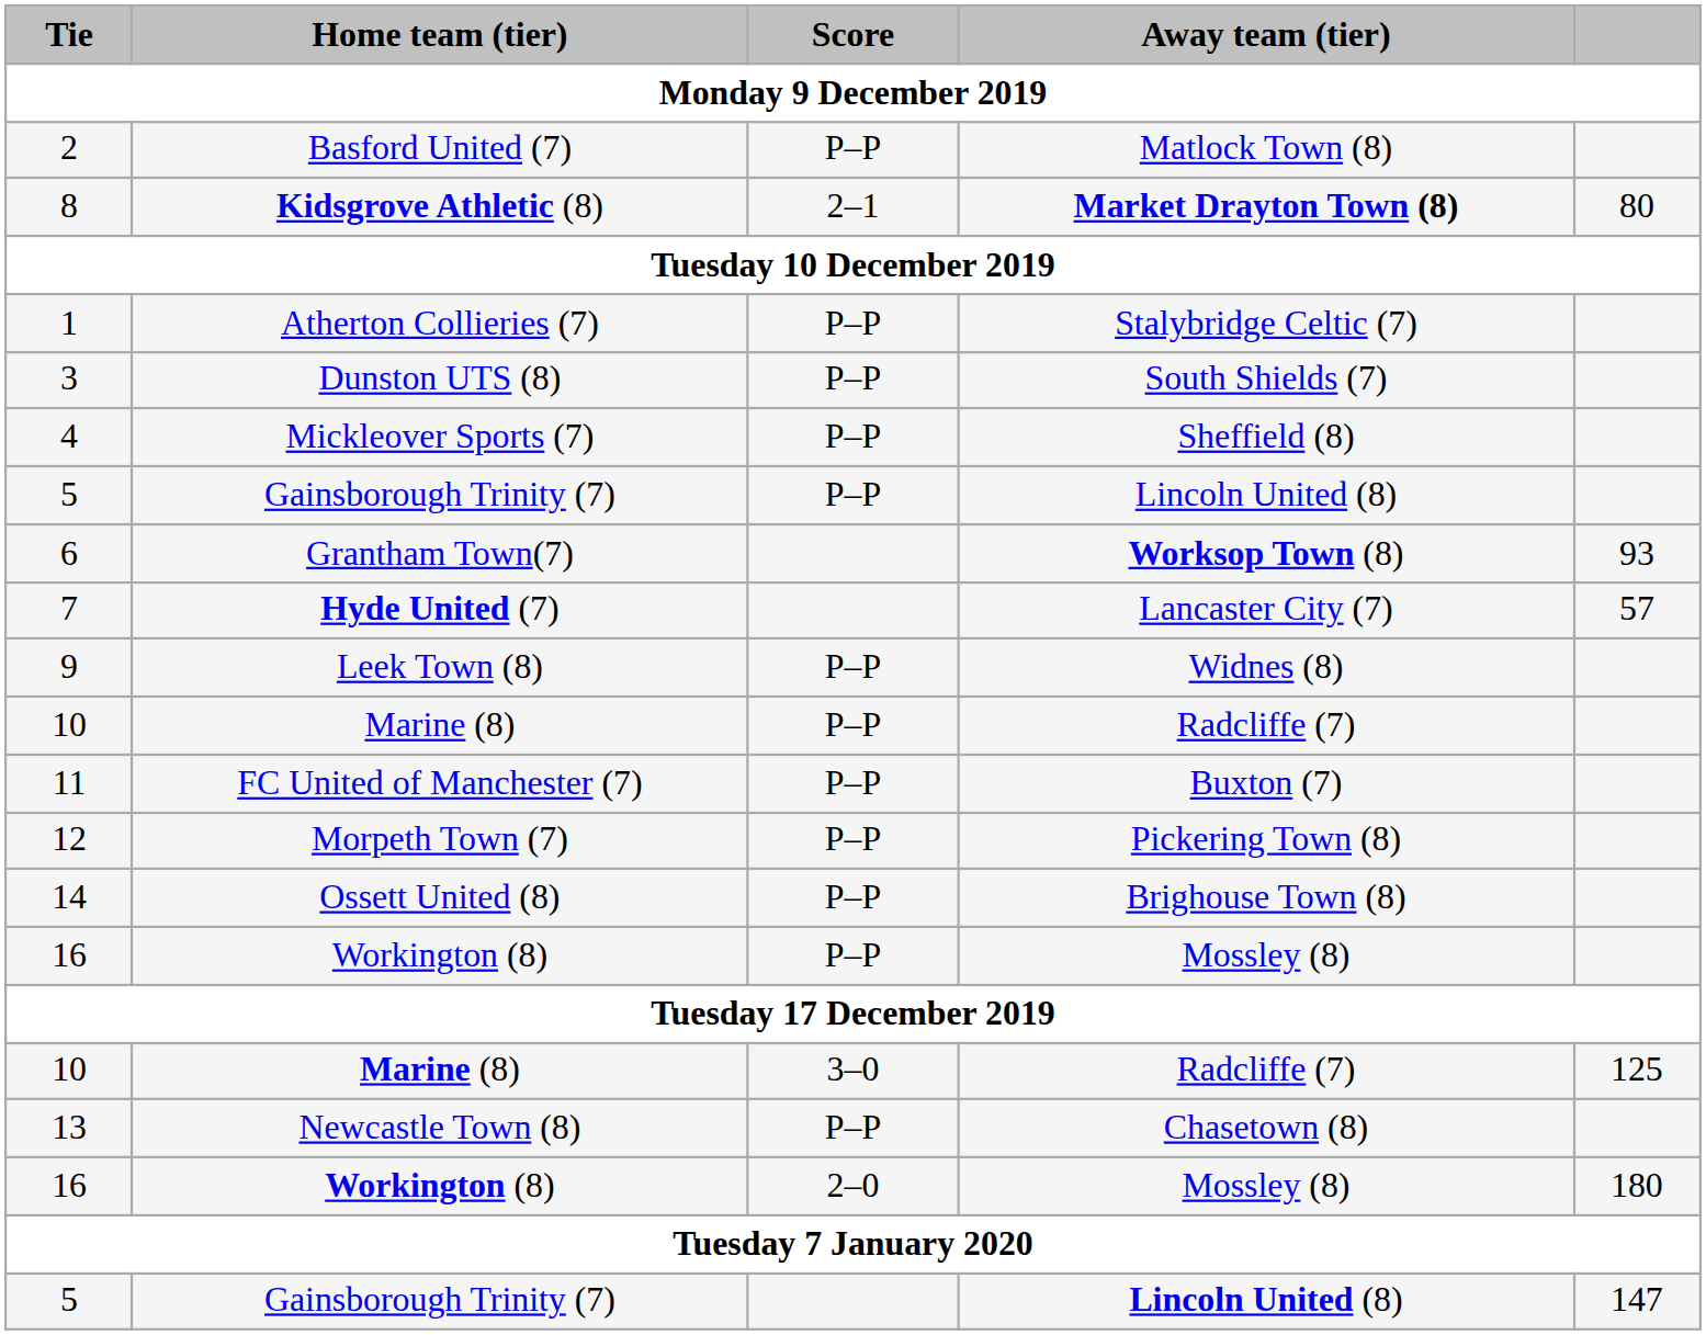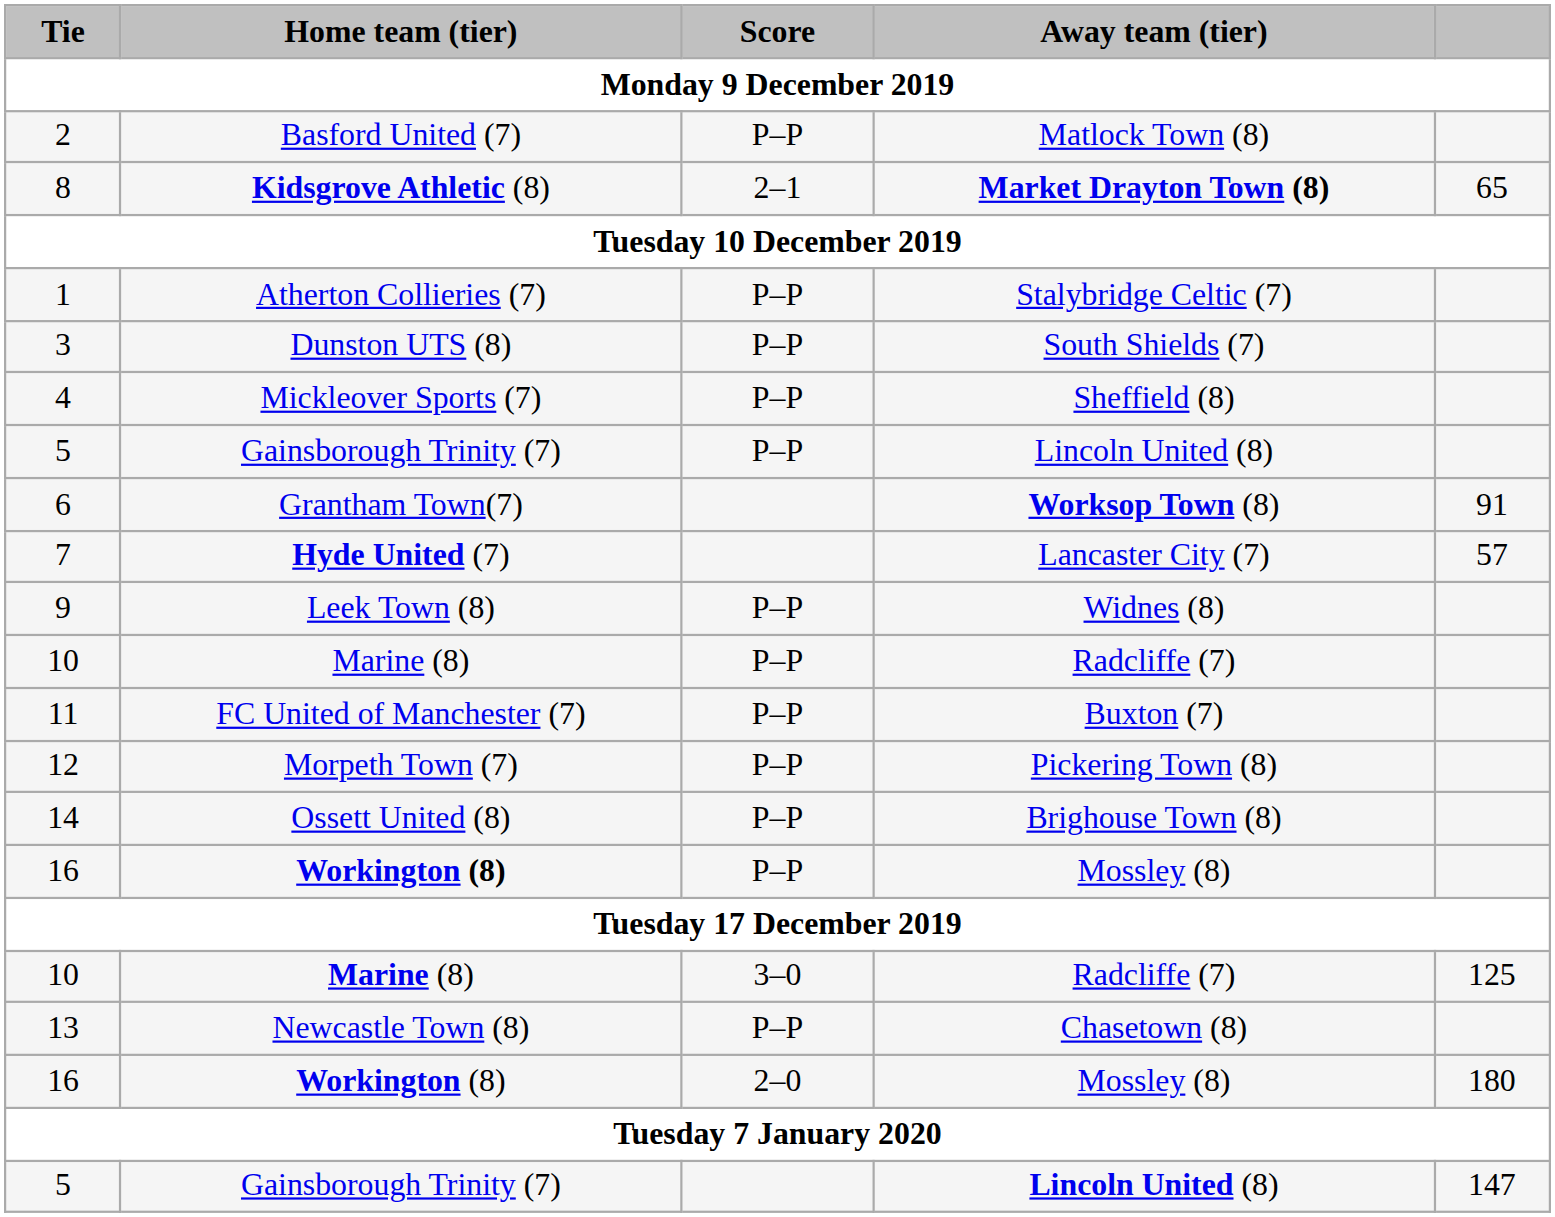 <table class="wikitable" style="width: 700px; background:WhiteSmoke; text-align:center; font-size:90%">
 <tr>
 <td scope="col" style="width:  7.50%; background:silver;"><strong>Tie</strong></td>
 <td scope="col" style="width: 36.25%; background:silver;"><strong>Home team (tier)</strong></td>
 <td scope="col" style="width: 12.50%; background:silver;"><strong>Score</strong></td>
 <td scope="col" style="width: 36.25%; background:silver;"><strong>Away team (tier)</strong></td>
 <td scope="col" style="width:  7.50%; background:silver;"><strong></strong></td>
 </tr>
 <tr>
 <td colspan="5" style= background:White><strong>Monday 9 December 2019</strong></td>
 </tr>
 <tr>
 <td>2</td>
 <td><a href='#'>Basford United</a> (7)</td>
 <td>P–P</td>
 <td><a href='#'>Matlock Town</a> (8)</td>
 <td></td>
 </tr>
 <tr>
 <td>8</td>
 <td><strong><a href='#'>Kidsgrove Athletic</a></strong> (8)</td>
 <td>2–1</td>
 <td><strong><a href='#'>Market Drayton Town</a> (8)</strong></td>
-<td>80</td>
+<td>65</td>
 </tr>
 <tr>
 <td colspan="5" style= background:White><strong>Tuesday 10 December 2019</strong></td>
 </tr>
 <tr>
 <td>1</td>
 <td><a href='#'>Atherton Collieries</a> (7)</td>
 <td>P–P</td>
 <td><a href='#'>Stalybridge Celtic</a> (7)</td>
 <td></td>
 </tr>
 <tr>
 <td>3</td>
 <td><a href='#'>Dunston UTS</a> (8)</td>
 <td>P–P</td>
 <td><a href='#'>South Shields</a> (7)</td>
 <td></td>
 </tr>
 <tr>
 <td>4</td>
 <td><a href='#'>Mickleover Sports</a> (7)</td>
 <td>P–P</td>
 <td><a href='#'>Sheffield</a> (8)</td>
 <td></td>
 </tr>
 <tr>
 <td>5</td>
 <td><a href='#'>Gainsborough Trinity</a> (7)</td>
 <td>P–P</td>
 <td><a href='#'>Lincoln United</a> (8)</td>
 <td></td>
 </tr>
 <tr>
 <td>6</td>
 <td><a href='#'>Grantham Town</a>(7)</td>
 <td></td>
 <td><strong><a href='#'>Worksop Town</a></strong> (8)</td>
-<td>93</td>
+<td>91</td>
 </tr>
 <tr>
 <td>7</td>
 <td><strong><a href='#'>Hyde United</a></strong> (7)</td>
 <td></td>
 <td><a href='#'>Lancaster City</a> (7)</td>
 <td>57</td>
 </tr>
 <tr>
 <td>9</td>
 <td><a href='#'>Leek Town</a> (8)</td>
 <td>P–P</td>
 <td><a href='#'>Widnes</a> (8)</td>
 <td></td>
 </tr>
 <tr>
 <td>10</td>
 <td><a href='#'>Marine</a> (8)</td>
 <td>P–P</td>
 <td><a href='#'>Radcliffe</a> (7)</td>
 <td></td>
 </tr>
 <tr>
 <td>11</td>
 <td><a href='#'>FC United of Manchester</a> (7)</td>
 <td>P–P</td>
 <td><a href='#'>Buxton</a> (7)</td>
 <td></td>
 </tr>
 <tr>
 <td>12</td>
 <td><a href='#'>Morpeth Town</a> (7)</td>
 <td>P–P</td>
 <td><a href='#'>Pickering Town</a> (8)</td>
 <td></td>
 </tr>
 <tr>
 <td>14</td>
 <td><a href='#'>Ossett United</a> (8)</td>
 <td>P–P</td>
 <td><a href='#'>Brighouse Town</a> (8)</td>
 <td></td>
 </tr>
 <tr>
 <td>16</td>
-<td><a href='#'>Workington</a> (8)</td>
+<td><strong><a href='#'>Workington</a> (8)</strong></td>
 <td>P–P</td>
 <td><a href='#'>Mossley</a> (8)</td>
 <td></td>
 </tr>
 <tr>
 <td colspan="5" style= background:White><strong>Tuesday 17 December 2019</strong></td>
 </tr>
 <tr>
 <td>10</td>
 <td><strong><a href='#'>Marine</a></strong> (8)</td>
 <td>3–0</td>
 <td><a href='#'>Radcliffe</a> (7)</td>
 <td>125</td>
 </tr>
 <tr>
 <td>13</td>
 <td><a href='#'>Newcastle Town</a> (8)</td>
 <td>P–P</td>
 <td><a href='#'>Chasetown</a> (8)</td>
 <td></td>
 </tr>
 <tr>
 <td>16</td>
 <td><strong><a href='#'>Workington</a></strong> (8)</td>
 <td>2–0</td>
 <td><a href='#'>Mossley</a> (8)</td>
 <td>180</td>
 </tr>
 <tr>
 <td colspan="5" style= background:White><strong>Tuesday 7 January 2020</strong></td>
 </tr>
 <tr>
 <td>5</td>
 <td><a href='#'>Gainsborough Trinity</a> (7)</td>
 <td></td>
 <td><strong><a href='#'>Lincoln United</a></strong> (8)</td>
 <td>147</td>
 </tr>
 </table>
